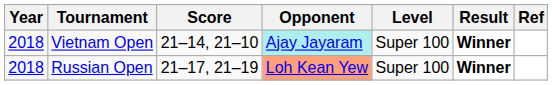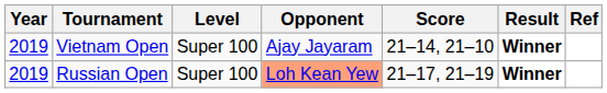 <table class="sortable wikitable" style="font-size: 90%">
 <tr>
 <th>Year</th>
 <th>Tournament</th>
+<th>Level</th>
+<th>Opponent</th>
 <th>Score</th>
-<th>Opponent</th>
-<th>Level</th>
 <th>Result</th>
 <th>Ref</th>
 </tr>
 <tr>
-<td align="center"><a href='#'>2018</a></td>
+<td align="center"><a href='#'>2019</a></td>
 <td align="left"><a href='#'>Vietnam Open</a></td>
+<td align="left">Super 100</td>
+<td align="left"> <a href='#'>Ajay Jayaram</a></td>
 <td algin="left">21–14, 21–10</td>
-<td align="left" style="background: paleturquoise;"> <a href='#'>Ajay Jayaram</a></td>
-<td align="left">Super 100</td>
 <td style="text-align:left; background:white"> <strong>Winner</strong></td>
 <td style="text-align:center; background:white"></td>
 </tr>
 <tr>
-<td align="center"><a href='#'>2018</a></td>
+<td align="center"><a href='#'>2019</a></td>
 <td align="left"><a href='#'>Russian Open</a></td>
+<td align="left">Super 100</td>
+<td align="left" style="background: lightsalmon;"> <a href='#'>Loh Kean Yew</a></td>
 <td algin="left">21–17, 21–19</td>
-<td align="left" style="background: lightsalmon;"> <a href='#'>Loh Kean Yew</a></td>
-<td align="left">Super 100</td>
 <td style="text-align:left; background:white"> <strong>Winner</strong></td>
 <td style="text-align:center; background:white"></td>
 </tr>
 </table>
